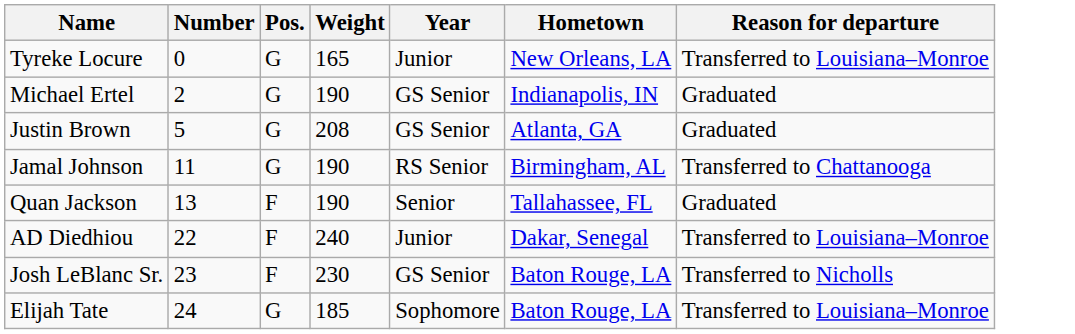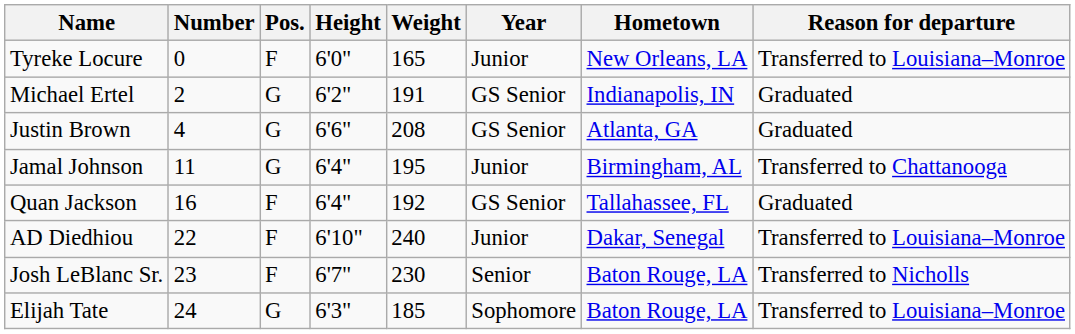 <table class="wikitable sortable" border="1">
 <tr>
 <th>Name</th>
 <th>Number</th>
 <th>Pos.</th>
+<th>Height</th>
 <th>Weight</th>
 <th>Year</th>
 <th>Hometown</th>
 <th class="unsortable">Reason for departure</th>
 </tr>
 <tr>
 <td>Tyreke Locure</td>
 <td>0</td>
-<td>G</td>
+<td>F</td>
+<td>6'0"</td>
 <td>165</td>
 <td>Junior</td>
 <td><a href='#'>New Orleans, LA</a></td>
 <td>Transferred to <a href='#'>Louisiana–Monroe</a></td>
 </tr>
 <tr>
 <td>Michael Ertel</td>
 <td>2</td>
 <td>G</td>
-<td>190</td>
+<td>6'2"</td>
+<td>191</td>
 <td>GS Senior</td>
 <td><a href='#'>Indianapolis, IN</a></td>
 <td>Graduated</td>
 </tr>
 <tr>
 <td>Justin Brown</td>
-<td>5</td>
+<td>4</td>
 <td>G</td>
+<td>6'6"</td>
 <td>208</td>
 <td>GS Senior</td>
 <td><a href='#'>Atlanta, GA</a></td>
 <td>Graduated</td>
 </tr>
 <tr>
 <td>Jamal Johnson</td>
 <td>11</td>
 <td>G</td>
-<td>190</td>
-<td>RS Senior</td>
+<td>6'4"</td>
+<td>195</td>
+<td>Junior</td>
 <td><a href='#'>Birmingham, AL</a></td>
 <td>Transferred to <a href='#'>Chattanooga</a></td>
 </tr>
 <tr>
 <td>Quan Jackson</td>
-<td>13</td>
+<td>16</td>
 <td>F</td>
-<td>190</td>
-<td>Senior</td>
+<td>6'4"</td>
+<td>192</td>
+<td>GS Senior</td>
 <td><a href='#'>Tallahassee, FL</a></td>
 <td>Graduated</td>
 </tr>
 <tr>
 <td>AD Diedhiou</td>
 <td>22</td>
 <td>F</td>
+<td>6'10"</td>
 <td>240</td>
 <td>Junior</td>
 <td><a href='#'>Dakar, Senegal</a></td>
 <td>Transferred to <a href='#'>Louisiana–Monroe</a></td>
 </tr>
 <tr>
 <td>Josh LeBlanc Sr.</td>
 <td>23</td>
 <td>F</td>
+<td>6'7"</td>
 <td>230</td>
-<td>GS Senior</td>
+<td>Senior</td>
 <td><a href='#'>Baton Rouge, LA</a></td>
 <td>Transferred to <a href='#'>Nicholls</a></td>
 </tr>
 <tr>
 <td>Elijah Tate</td>
 <td>24</td>
 <td>G</td>
+<td>6'3"</td>
 <td>185</td>
 <td>Sophomore</td>
 <td><a href='#'>Baton Rouge, LA</a></td>
 <td>Transferred to <a href='#'>Louisiana–Monroe</a></td>
 </tr>
 </table>
